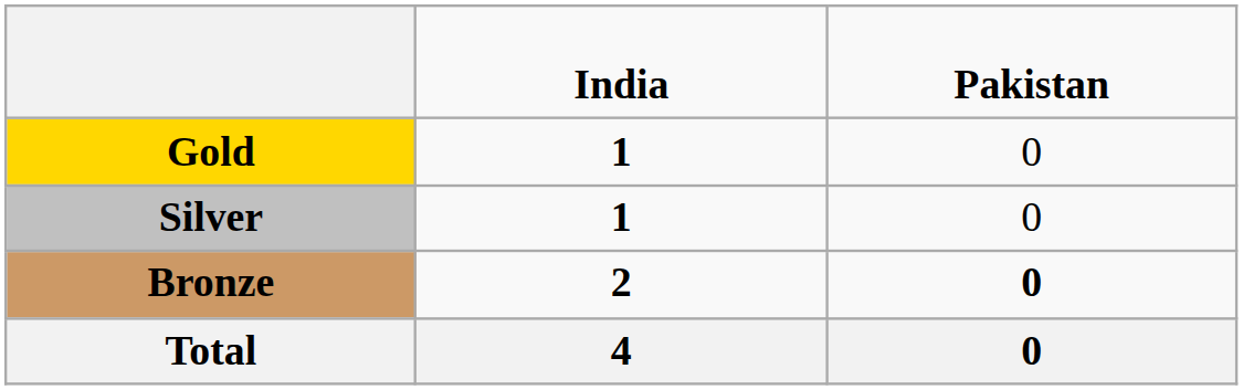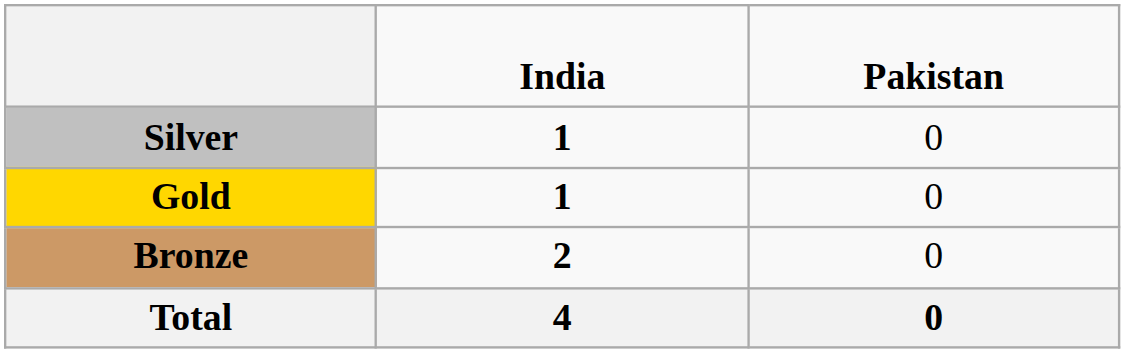 <table class="wikitable" style="text-align:center">
 <tr>
 <th style="width:150px;"></th>
 <td style="width:150px;" style="background-color:#0044AA"><span><br><strong>India</strong></span></td>
 <td style="width:150px;"style="background-color:green"><span><br><strong>Pakistan</strong></span></td>
 </tr>
 <tr>
-<td style="background:gold"><strong>Gold</strong></td>
+<td style="background:silver"><strong>Silver</strong></td>
 <td><strong>1</strong></td>
 <td>0</td>
 </tr>
 <tr>
-<td style="background:silver"><strong>Silver</strong></td>
+<td style="background:gold"><strong>Gold</strong></td>
 <td><strong>1</strong></td>
 <td>0</td>
 </tr>
 <tr>
 <td style="background:#cc9966"><strong>Bronze</strong></td>
 <td><strong>2</strong></td>
-<td><strong>0</strong></td>
+<td>0</td>
 </tr>
 <tr>
 <th>Total</th>
 <th>4</th>
 <th>0</th>
 </tr>
 </table>
